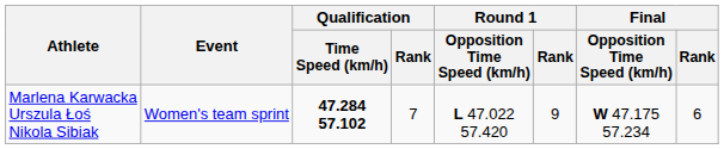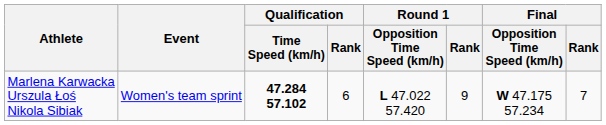 <table class=wikitable style=font-size:90%;text-align:center>
 <tr>
 <th rowspan=2>Athlete</th>
 <th rowspan=2>Event</th>
 <th colspan=2>Qualification</th>
 <th colspan=2>Round 1</th>
 <th colspan=2>Final</th>
 </tr>
 <tr style=font-size:95%>
 <th>Time<br>Speed (km/h)</th>
 <th>Rank</th>
 <th>Opposition<br>Time<br>Speed (km/h)</th>
 <th>Rank</th>
 <th>Opposition<br>Time<br>Speed (km/h)</th>
 <th>Rank</th>
 </tr>
 <tr>
 <td align=left><a href='#'>Marlena Karwacka</a><br><a href='#'>Urszula Łoś</a><br><a href='#'>Nikola Sibiak</a></td>
 <td align=left><a href='#'>Women's team sprint</a></td>
 <td><strong>47.284<br>57.102</strong></td>
-<td>7</td>
+<td>6</td>
 <td><br><strong>L</strong> 47.022<br>57.420</td>
 <td>9</td>
 <td><br><strong>W</strong> 47.175<br>57.234</td>
-<td>6</td>
+<td>7</td>
 </tr>
 </table>
